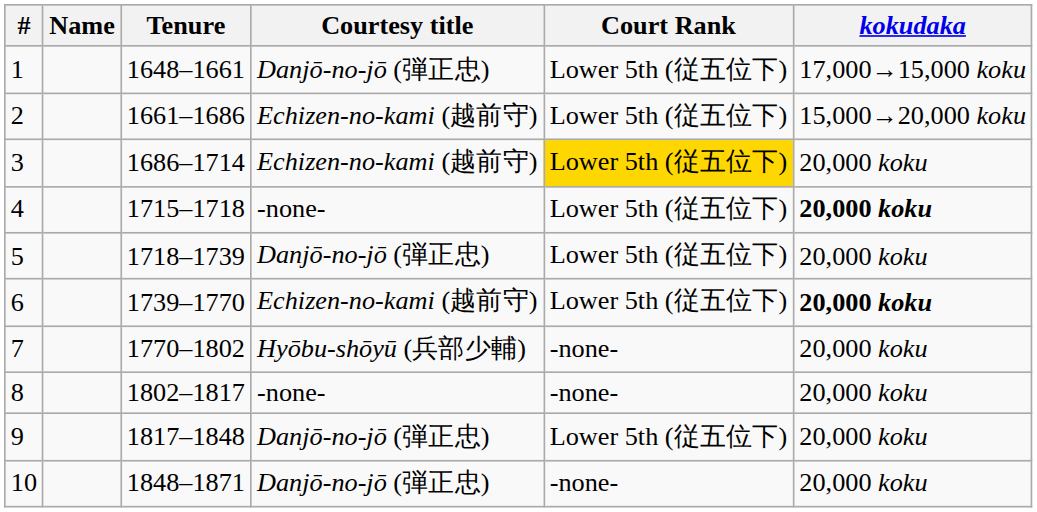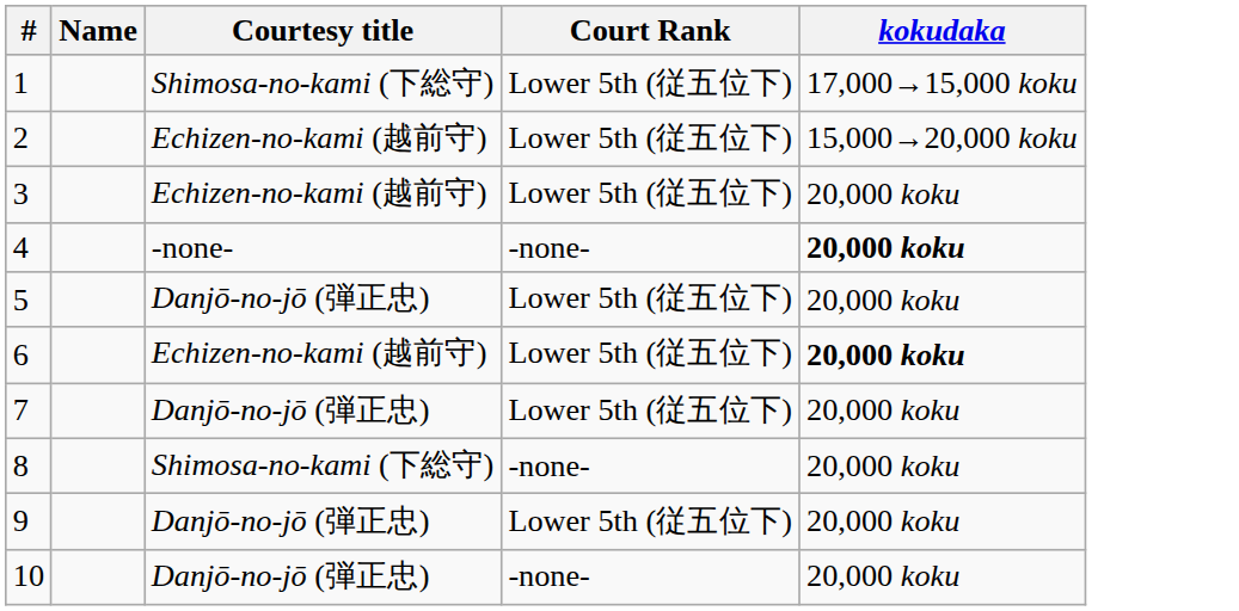 <table class=wikitable>
 <tr>
 <th>#</th>
 <th>Name</th>
-<th>Tenure</th>
 <th>Courtesy title</th>
 <th>Court Rank</th>
 <th><em><a href='#'>kokudaka</a></em></th>
 </tr>
 <tr>
 <td>1</td>
 <td></td>
-<td>1648–1661</td>
-<td><em>Danjō-no-jō</em> (弾正忠)</td>
+<td><em>Shimosa-no-kami</em> (下総守)</td>
 <td>Lower 5th (従五位下)</td>
 <td>17,000→15,000 <em>koku</em></td>
 </tr>
 <tr>
 <td>2</td>
 <td></td>
-<td>1661–1686</td>
 <td><em>Echizen-no-kami</em> (越前守)</td>
 <td>Lower 5th (従五位下)</td>
 <td>15,000→20,000 <em>koku</em></td>
 </tr>
 <tr>
 <td>3</td>
 <td></td>
-<td>1686–1714</td>
 <td><em>Echizen-no-kami</em> (越前守)</td>
-<td style="background: gold;">Lower 5th (従五位下)</td>
+<td>Lower 5th (従五位下)</td>
 <td>20,000 <em>koku</em></td>
 </tr>
 <tr>
 <td>4</td>
 <td></td>
-<td>1715–1718</td>
 <td>-none-</td>
-<td>Lower 5th (従五位下)</td>
+<td>-none-</td>
 <td><strong>20,000 <em>koku</em></strong></td>
 </tr>
 <tr>
 <td>5</td>
 <td></td>
-<td>1718–1739</td>
 <td><em>Danjō-no-jō</em> (弾正忠)</td>
 <td>Lower 5th (従五位下)</td>
 <td>20,000 <em>koku</em></td>
 </tr>
 <tr>
 <td>6</td>
 <td></td>
-<td>1739–1770</td>
 <td><em>Echizen-no-kami</em> (越前守)</td>
 <td>Lower 5th (従五位下)</td>
 <td><strong>20,000 <em>koku</em></strong></td>
 </tr>
 <tr>
 <td>7</td>
 <td></td>
-<td>1770–1802</td>
-<td><em>Hyōbu-shōyū</em> (兵部少輔)</td>
-<td>-none-</td>
+<td><em>Danjō-no-jō</em> (弾正忠)</td>
+<td>Lower 5th (従五位下)</td>
 <td>20,000 <em>koku</em></td>
 </tr>
 <tr>
 <td>8</td>
 <td></td>
-<td>1802–1817</td>
-<td>-none-</td>
+<td><em>Shimosa-no-kami</em> (下総守)</td>
 <td>-none-</td>
 <td>20,000 <em>koku</em></td>
 </tr>
 <tr>
 <td>9</td>
 <td></td>
-<td>1817–1848</td>
 <td><em>Danjō-no-jō</em> (弾正忠)</td>
 <td>Lower 5th (従五位下)</td>
 <td>20,000 <em>koku</em></td>
 </tr>
 <tr>
 <td>10</td>
 <td></td>
-<td>1848–1871</td>
 <td><em>Danjō-no-jō</em> (弾正忠)</td>
 <td>-none-</td>
 <td>20,000 <em>koku</em></td>
 </tr>
 </table>
